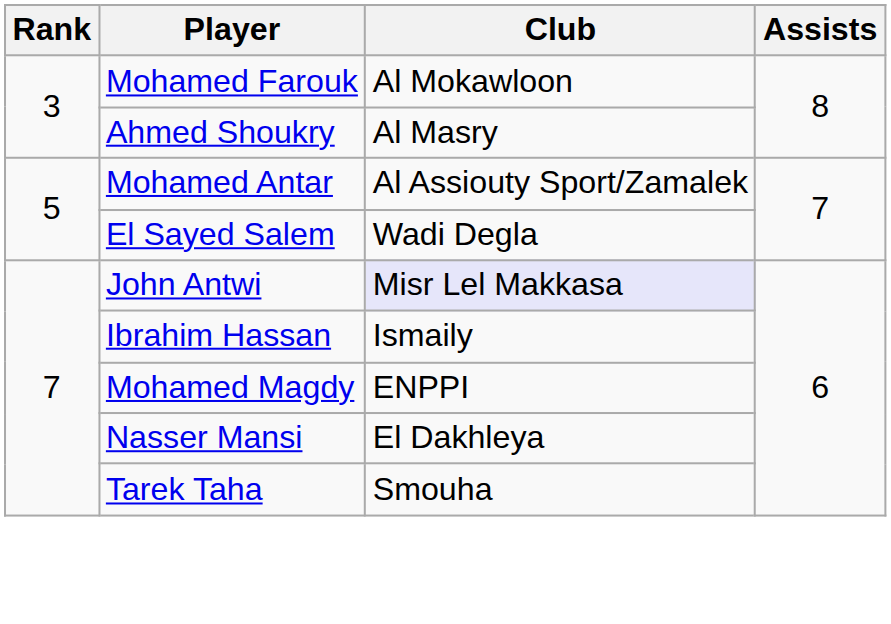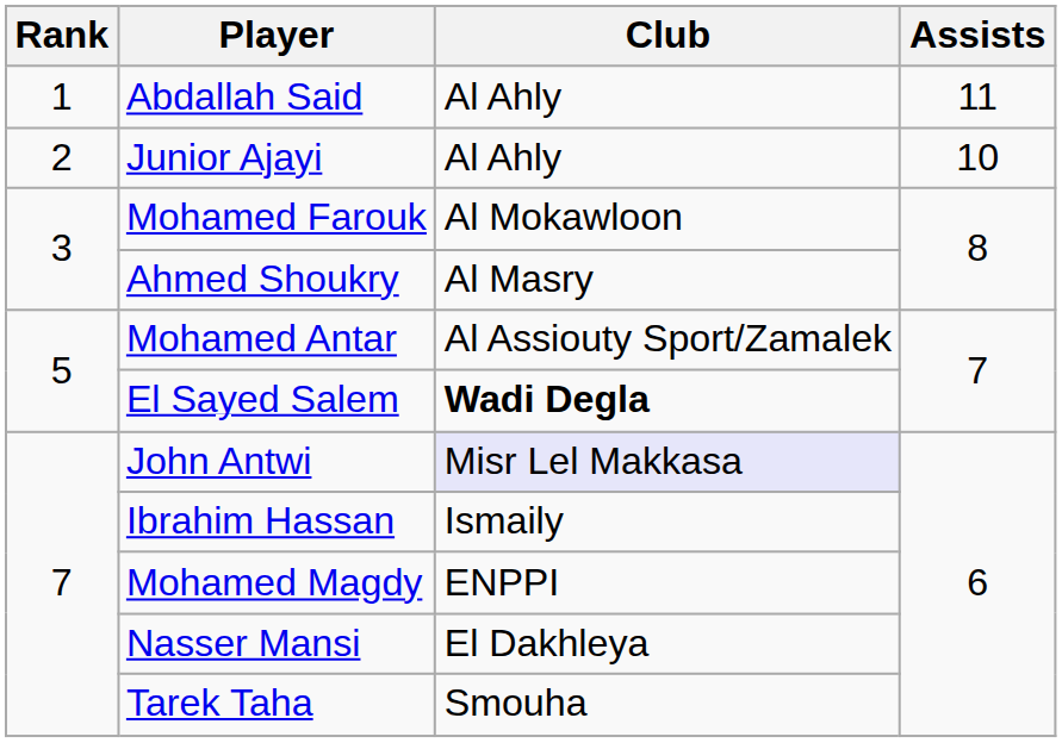 <table class="wikitable" style="text-align:center">
 <tr>
 <th>Rank</th>
 <th>Player</th>
 <th>Club</th>
 <th>Assists</th>
+</tr>
+<tr>
+<td>1</td>
+<td align=left> <a href='#'>Abdallah Said</a></td>
+<td align=left>Al Ahly</td>
+<td>11</td>
+</tr>
+<tr>
+<td>2</td>
+<td align=left> <a href='#'>Junior Ajayi</a></td>
+<td align=left>Al Ahly</td>
+<td>10</td>
 </tr>
 <tr>
 <td rowspan=2>3</td>
 <td align=left> <a href='#'>Mohamed Farouk</a></td>
 <td align=left>Al Mokawloon</td>
 <td rowspan=2>8</td>
 </tr>
 <tr>
 <td align=left> <a href='#'>Ahmed Shoukry</a></td>
 <td align=left>Al Masry</td>
 </tr>
 <tr>
 <td rowspan=2>5</td>
 <td align=left> <a href='#'>Mohamed Antar</a></td>
 <td align=left>Al Assiouty Sport/Zamalek</td>
 <td rowspan=2>7</td>
 </tr>
 <tr>
 <td align=left> <a href='#'>El Sayed Salem</a></td>
-<td align=left>Wadi Degla</td>
+<td align=left><strong>Wadi Degla</strong></td>
 </tr>
 <tr>
 <td rowspan=5>7</td>
 <td align=left> <a href='#'>John Antwi</a></td>
 <td align=left style="background: lavender;">Misr Lel Makkasa</td>
 <td rowspan=5>6</td>
 </tr>
 <tr>
 <td align=left> <a href='#'>Ibrahim Hassan</a></td>
 <td align=left>Ismaily</td>
 </tr>
 <tr>
 <td align=left> <a href='#'>Mohamed Magdy</a></td>
 <td align=left>ENPPI</td>
 </tr>
 <tr>
 <td align=left> <a href='#'>Nasser Mansi</a></td>
 <td align=left>El Dakhleya</td>
 </tr>
 <tr>
 <td align=left> <a href='#'>Tarek Taha</a></td>
 <td align=left>Smouha</td>
 </tr>
 </table>
